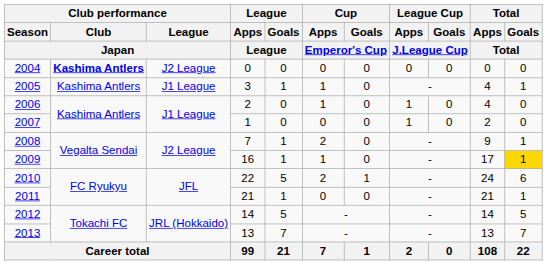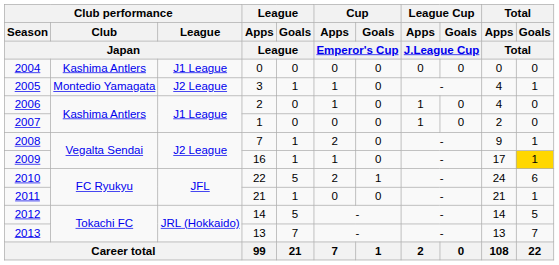 <table class="wikitable" style="text-align:center">
 <tr>
 <th colspan=3>Club performance</th>
 <th colspan=2>League</th>
 <th colspan=2>Cup</th>
 <th colspan=2>League Cup</th>
 <th colspan=2>Total</th>
 </tr>
 <tr>
 <th>Season</th>
 <th>Club</th>
 <th>League</th>
 <th>Apps</th>
 <th>Goals</th>
 <th>Apps</th>
 <th>Goals</th>
 <th>Apps</th>
 <th>Goals</th>
 <th>Apps</th>
 <th>Goals</th>
 </tr>
 <tr>
 <th colspan=3>Japan</th>
 <th colspan=2>League</th>
 <th colspan=2><a href='#'>Emperor's Cup</a></th>
 <th colspan=2><a href='#'>J.League Cup</a></th>
 <th colspan=2>Total</th>
 </tr>
 <tr>
 <td><a href='#'>2004</a></td>
-<td><strong><a href='#'>Kashima Antlers</a></strong></td>
-<td><a href='#'>J2 League</a></td>
+<td><a href='#'>Kashima Antlers</a></td>
+<td><a href='#'>J1 League</a></td>
 <td>0</td>
 <td>0</td>
 <td>0</td>
 <td>0</td>
 <td>0</td>
 <td>0</td>
 <td>0</td>
 <td>0</td>
 </tr>
 <tr>
 <td><a href='#'>2005</a></td>
-<td><a href='#'>Kashima Antlers</a></td>
-<td><a href='#'>J1 League</a></td>
+<td><a href='#'>Montedio Yamagata</a></td>
+<td><a href='#'>J2 League</a></td>
 <td>3</td>
 <td>1</td>
 <td>1</td>
 <td>0</td>
 <td colspan="2">-</td>
 <td>4</td>
 <td>1</td>
 </tr>
 <tr>
 <td><a href='#'>2006</a></td>
 <td rowspan="2"><a href='#'>Kashima Antlers</a></td>
 <td rowspan="2"><a href='#'>J1 League</a></td>
 <td>2</td>
 <td>0</td>
 <td>1</td>
 <td>0</td>
 <td>1</td>
 <td>0</td>
 <td>4</td>
 <td>0</td>
 </tr>
 <tr>
 <td><a href='#'>2007</a></td>
 <td>1</td>
 <td>0</td>
 <td>0</td>
 <td>0</td>
 <td>1</td>
 <td>0</td>
 <td>2</td>
 <td>0</td>
 </tr>
 <tr>
 <td><a href='#'>2008</a></td>
 <td rowspan="2"><a href='#'>Vegalta Sendai</a></td>
 <td rowspan="2"><a href='#'>J2 League</a></td>
 <td>7</td>
 <td>1</td>
 <td>2</td>
 <td>0</td>
 <td colspan="2">-</td>
 <td>9</td>
 <td>1</td>
 </tr>
 <tr>
 <td><a href='#'>2009</a></td>
 <td>16</td>
 <td>1</td>
 <td>1</td>
 <td>0</td>
 <td colspan="2">-</td>
 <td>17</td>
 <td style="background: gold;">1</td>
 </tr>
 <tr>
 <td><a href='#'>2010</a></td>
 <td rowspan="2"><a href='#'>FC Ryukyu</a></td>
 <td rowspan="2"><a href='#'>JFL</a></td>
 <td>22</td>
 <td>5</td>
 <td>2</td>
 <td>1</td>
 <td colspan="2">-</td>
 <td>24</td>
 <td>6</td>
 </tr>
 <tr>
 <td><a href='#'>2011</a></td>
 <td>21</td>
 <td>1</td>
 <td>0</td>
 <td>0</td>
 <td colspan="2">-</td>
 <td>21</td>
 <td>1</td>
 </tr>
 <tr>
 <td><a href='#'>2012</a></td>
 <td rowspan="2"><a href='#'>Tokachi FC</a></td>
 <td rowspan="2"><a href='#'>JRL (Hokkaido)</a></td>
 <td>14</td>
 <td>5</td>
 <td colspan="2">-</td>
 <td colspan="2">-</td>
 <td>14</td>
 <td>5</td>
 </tr>
 <tr>
 <td><a href='#'>2013</a></td>
 <td>13</td>
 <td>7</td>
 <td colspan="2">-</td>
 <td colspan="2">-</td>
 <td>13</td>
 <td>7</td>
 </tr>
 <tr>
 <th colspan=3>Career total</th>
 <th>99</th>
 <th>21</th>
 <th>7</th>
 <th>1</th>
 <th>2</th>
 <th>0</th>
 <th>108</th>
 <th>22</th>
 </tr>
 </table>
